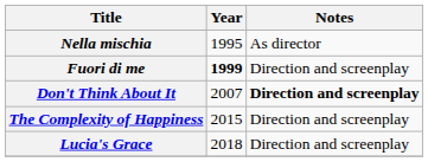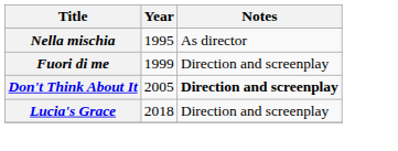 <table class="wikitable plainrowheaders sortable">
 <tr>
 <th scope="col">Title</th>
 <th scope="col">Year</th>
 <th scope="col" class="unsortable">Notes</th>
 </tr>
 <tr>
 <th scope="row"><em>Nella mischia</em></th>
 <td>1995</td>
 <td>As director</td>
 </tr>
 <tr>
 <th scope="row"><em>Fuori di me</em></th>
-<td><strong>1999</strong></td>
+<td>1999</td>
 <td>Direction and screenplay</td>
 </tr>
 <tr>
 <th scope="row"><em><a href='#'>Don't Think About It</a></em></th>
-<td>2007</td>
+<td>2005</td>
 <td><strong>Direction and screenplay</strong></td>
-</tr>
-<tr>
-<th scope="row"><em><a href='#'>The Complexity of Happiness</a></em></th>
-<td>2015</td>
-<td>Direction and screenplay</td>
 </tr>
 <tr>
 <th scope="row"><em><a href='#'>Lucia's Grace</a></em></th>
 <td>2018</td>
 <td>Direction and screenplay</td>
 </tr>
 <tr>
 </tr>
 </table>
